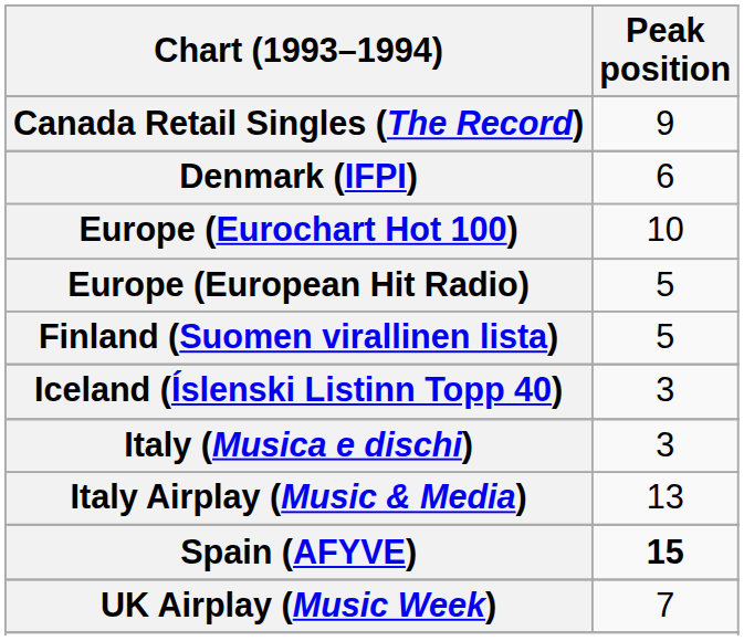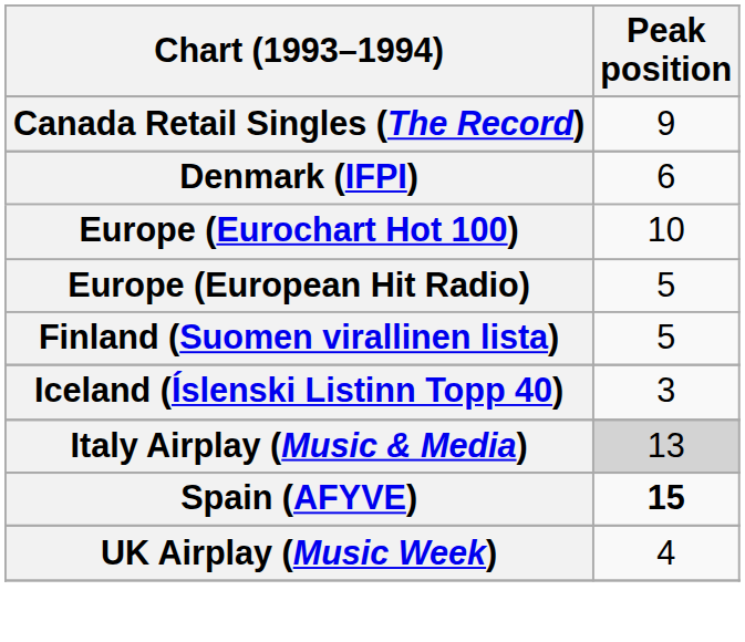 <table class="wikitable sortable plainrowheaders" style="text-align:center">
 <tr>
 <th>Chart (1993–1994)</th>
 <th>Peak<br>position</th>
 </tr>
 <tr>
 </tr>
 <tr>
 </tr>
 <tr>
 </tr>
 <tr>
 <th scope="row">Canada Retail Singles (<em><a href='#'>The Record</a></em>)</th>
 <td>9</td>
 </tr>
 <tr>
 </tr>
 <tr>
 <th scope="row">Denmark (<a href='#'>IFPI</a>)</th>
 <td>6</td>
 </tr>
 <tr>
 <th scope="row">Europe (<a href='#'>Eurochart Hot 100</a>)</th>
 <td>10</td>
 </tr>
 <tr>
 <th scope="row">Europe (European Hit Radio)</th>
 <td>5</td>
 </tr>
 <tr>
 <th scope="row">Finland (<a href='#'>Suomen virallinen lista</a>)</th>
 <td>5</td>
 </tr>
 <tr>
 </tr>
 <tr>
 </tr>
 <tr>
 <th scope="row">Iceland (<a href='#'>Íslenski Listinn Topp 40</a>)</th>
 <td>3</td>
 </tr>
 <tr>
 </tr>
 <tr>
-<th scope="row">Italy (<em><a href='#'>Musica e dischi</a></em>)</th>
-<td>3</td>
-</tr>
-<tr>
 <th scope="row">Italy Airplay (<em><a href='#'>Music & Media</a></em>)</th>
-<td>13</td>
+<td style="background: lightgrey;">13</td>
 </tr>
 <tr>
 </tr>
 <tr>
 </tr>
 <tr>
 </tr>
 <tr>
 <th scope="row">Spain (<a href='#'>AFYVE</a>)</th>
 <td><strong>15</strong></td>
 </tr>
 <tr>
 </tr>
 <tr>
 </tr>
 <tr>
 </tr>
 <tr>
 <th scope="row">UK Airplay (<em><a href='#'>Music Week</a></em>)</th>
-<td>7</td>
+<td>4</td>
 </tr>
 <tr>
 </tr>
 <tr>
 </tr>
 <tr>
 </tr>
 </table>
